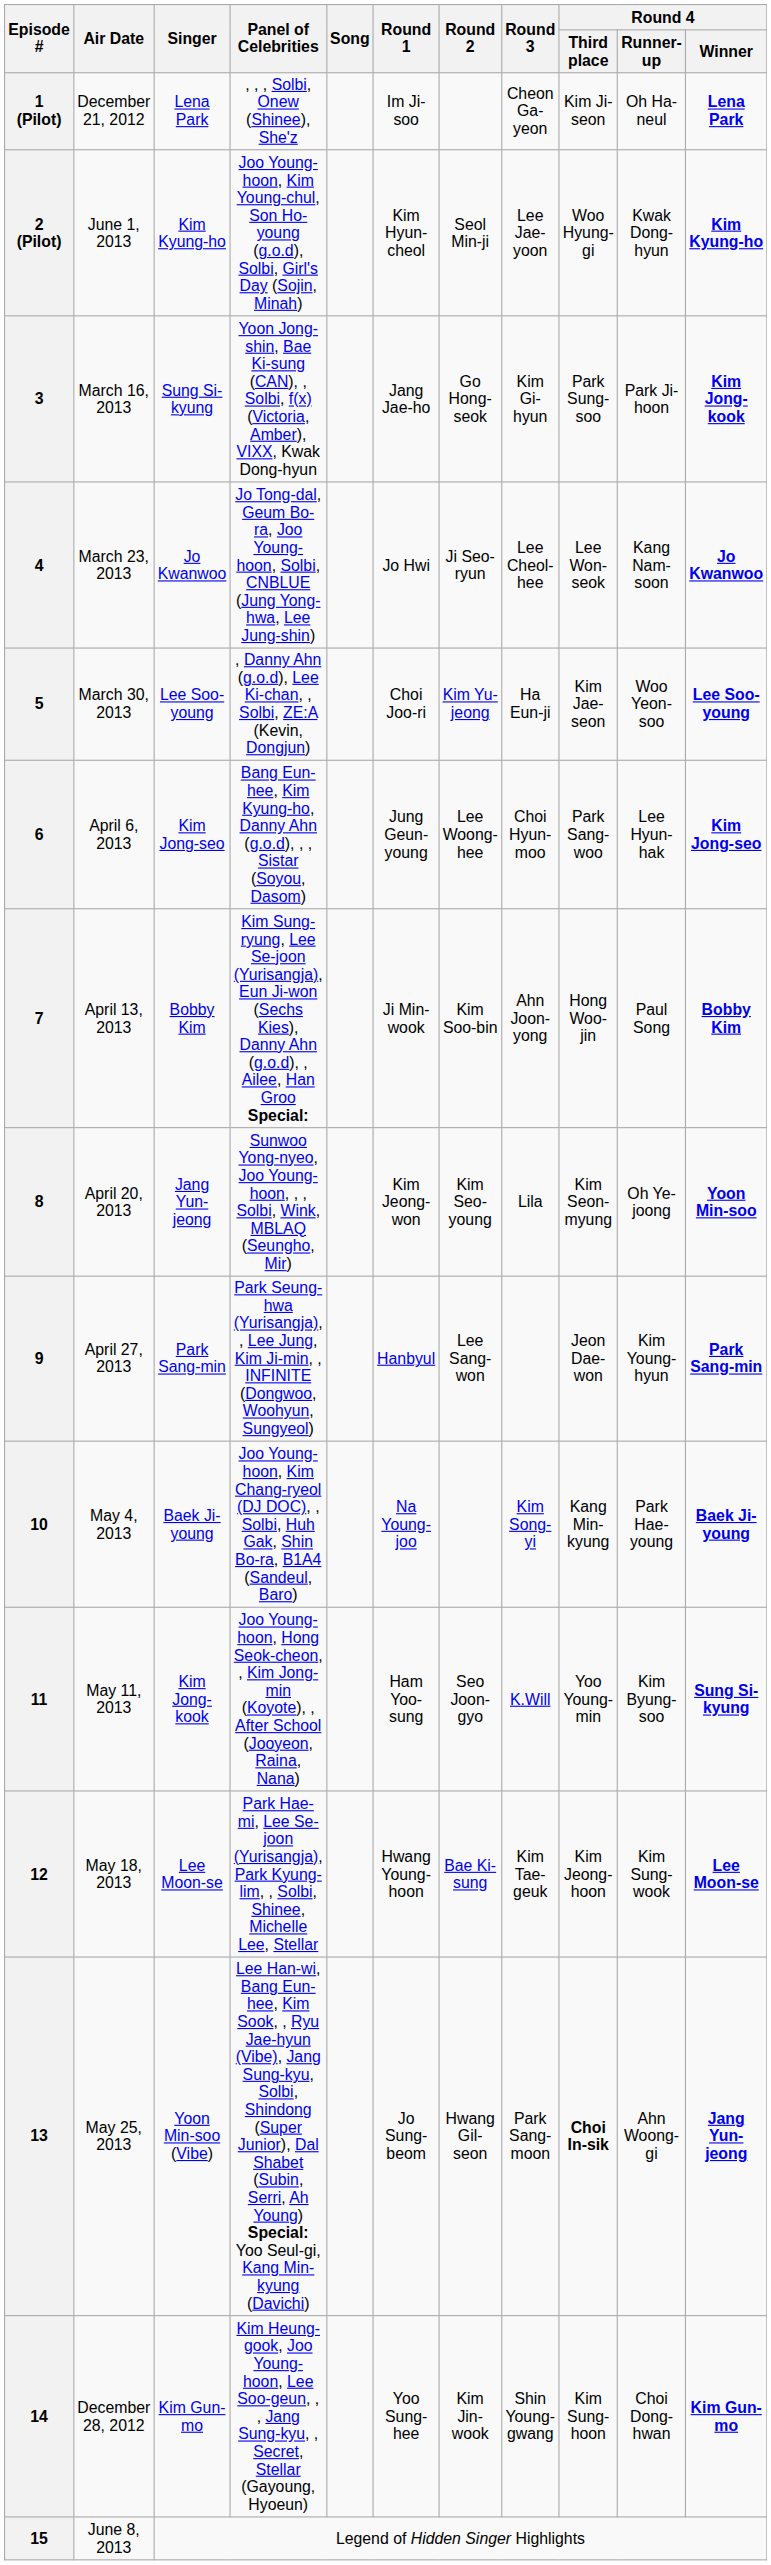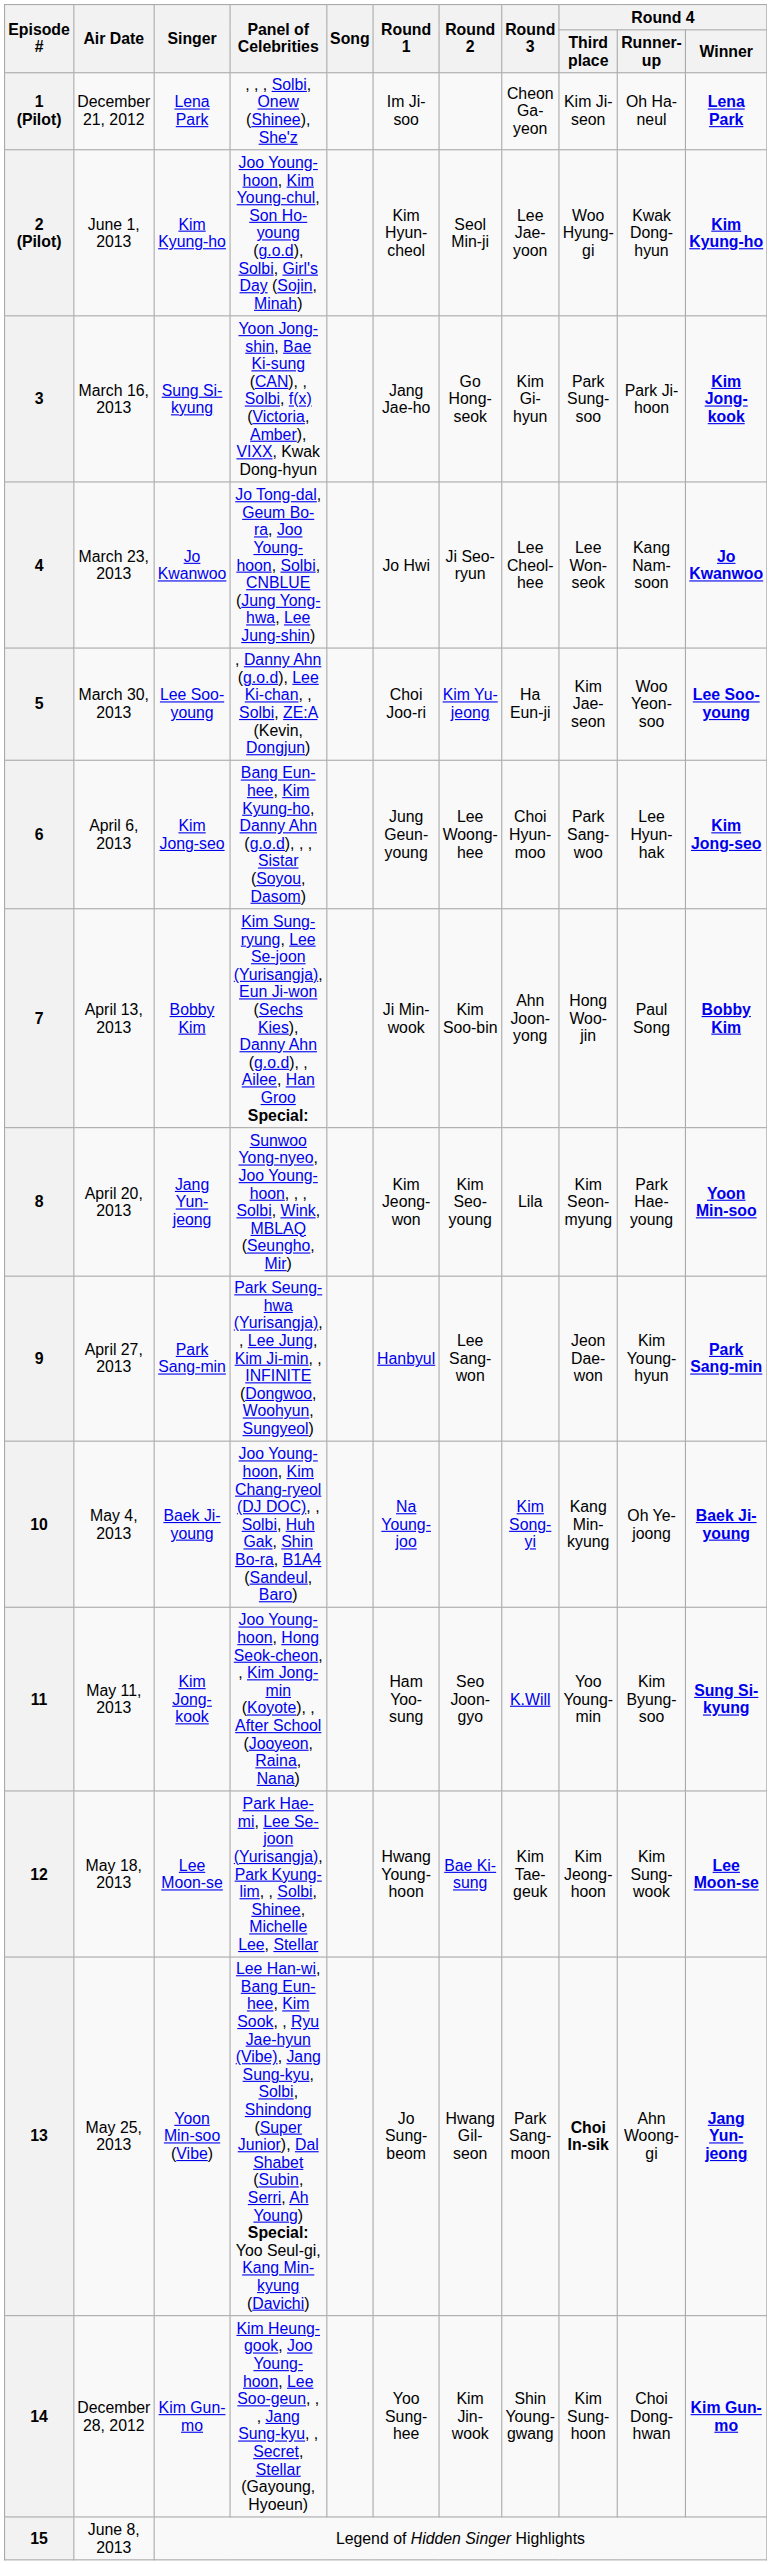 <table class="wikitable" style="text-align:center; font-size:90%;">
 <tr>
 <th rowspan="2" width="4%">Episode #</th>
 <th rowspan="2" width="7%">Air Date</th>
 <th rowspan="2" width="10%">Singer</th>
 <th rowspan="2" width="18%">Panel of Celebrities</th>
 <th rowspan="2" width="25%">Song</th>
 <th rowspan="2" width="6%">Round 1</th>
 <th rowspan="2" width="6%">Round 2</th>
 <th rowspan="2" width="6%">Round 3</th>
 <th colspan="3" width="18%">Round 4</th>
 </tr>
 <tr>
 <th width="6%">Third place</th>
 <th width="6%">Runner-up</th>
 <th width="6%">Winner</th>
 </tr>
 <tr>
 <th>1<br>(Pilot)</th>
 <td>December 21, 2012</td>
 <td><a href='#'>Lena Park</a></td>
 <td>, , , <a href='#'>Solbi</a>, <a href='#'>Onew</a> (<a href='#'>Shinee</a>), <a href='#'>She'z</a></td>
 <td></td>
 <td>Im Ji-soo</td>
 <td></td>
 <td>Cheon Ga-yeon</td>
 <td>Kim Ji-seon</td>
 <td>Oh Ha-neul</td>
 <td><strong><a href='#'>Lena Park</a></strong></td>
 </tr>
 <tr>
 <th>2<br>(Pilot)</th>
 <td>June 1, 2013</td>
 <td><a href='#'>Kim Kyung-ho</a></td>
 <td><a href='#'>Joo Young-hoon</a>, <a href='#'>Kim Young-chul</a>, <a href='#'>Son Ho-young</a> (<a href='#'>g.o.d</a>), <a href='#'>Solbi</a>, <a href='#'>Girl's Day</a> (<a href='#'>Sojin</a>, <a href='#'>Minah</a>)</td>
 <td></td>
 <td>Kim Hyun-cheol</td>
 <td>Seol Min-ji </td>
 <td>Lee Jae-yoon</td>
 <td>Woo Hyung-gi</td>
 <td>Kwak Dong-hyun</td>
 <td><strong><a href='#'>Kim Kyung-ho</a></strong></td>
 </tr>
 <tr>
 <th>3</th>
 <td>March 16, 2013</td>
 <td><a href='#'>Sung Si-kyung</a></td>
 <td><a href='#'>Yoon Jong-shin</a>, <a href='#'>Bae Ki-sung</a> (<a href='#'>CAN</a>), , <a href='#'>Solbi</a>, <a href='#'>f(x)</a> (<a href='#'>Victoria</a>, <a href='#'>Amber</a>), <a href='#'>VIXX</a>, Kwak Dong-hyun</td>
 <td></td>
 <td>Jang Jae-ho</td>
 <td>Go Hong-seok</td>
 <td>Kim Gi-hyun</td>
 <td>Park Sung-soo</td>
 <td>Park Ji-hoon</td>
 <td><strong><a href='#'>Kim Jong-kook</a></strong></td>
 </tr>
 <tr>
 <th>4</th>
 <td>March 23, 2013</td>
 <td><a href='#'>Jo Kwanwoo</a></td>
 <td><a href='#'>Jo Tong-dal</a>, <a href='#'>Geum Bo-ra</a>, <a href='#'>Joo Young-hoon</a>, <a href='#'>Solbi</a>, <a href='#'>CNBLUE</a> (<a href='#'>Jung Yong-hwa</a>, <a href='#'>Lee Jung-shin</a>)</td>
 <td></td>
 <td>Jo Hwi</td>
 <td>Ji Seo-ryun</td>
 <td>Lee Cheol-hee</td>
 <td>Lee Won-seok</td>
 <td>Kang Nam-soon</td>
 <td><strong><a href='#'>Jo Kwanwoo</a></strong></td>
 </tr>
 <tr>
 <th>5</th>
 <td>March 30, 2013</td>
 <td><a href='#'>Lee Soo-young</a></td>
 <td>, <a href='#'>Danny Ahn</a> (<a href='#'>g.o.d</a>), <a href='#'>Lee Ki-chan</a>, , <a href='#'>Solbi</a>, <a href='#'>ZE:A</a> (Kevin, <a href='#'>Dongjun</a>)</td>
 <td></td>
 <td>Choi Joo-ri</td>
 <td><a href='#'>Kim Yu-jeong</a></td>
 <td>Ha Eun-ji</td>
 <td>Kim Jae-seon </td>
 <td>Woo Yeon-soo</td>
 <td><strong><a href='#'>Lee Soo-young</a></strong></td>
 </tr>
 <tr>
 <th>6</th>
 <td>April 6, 2013</td>
 <td><a href='#'>Kim Jong-seo</a></td>
 <td><a href='#'>Bang Eun-hee</a>, <a href='#'>Kim Kyung-ho</a>, <a href='#'>Danny Ahn</a> (<a href='#'>g.o.d</a>), , , <a href='#'>Sistar</a> (<a href='#'>Soyou</a>, <a href='#'>Dasom</a>)</td>
 <td></td>
 <td>Jung Geun-young</td>
 <td>Lee Woong-hee</td>
 <td>Choi Hyun-moo</td>
 <td>Park Sang-woo</td>
 <td>Lee Hyun-hak</td>
 <td><strong><a href='#'>Kim Jong-seo</a></strong></td>
 </tr>
 <tr>
 <th>7</th>
 <td>April 13, 2013</td>
 <td><a href='#'>Bobby Kim</a></td>
 <td><a href='#'>Kim Sung-ryung</a>, <a href='#'>Lee Se-joon (Yurisangja)</a>, <a href='#'>Eun Ji-won</a> (<a href='#'>Sechs Kies</a>), <a href='#'>Danny Ahn</a> (<a href='#'>g.o.d</a>), , <a href='#'>Ailee</a>, <a href='#'>Han Groo</a><br><strong>Special:</strong> </td>
 <td></td>
 <td>Ji Min-wook</td>
 <td>Kim Soo-bin</td>
 <td>Ahn Joon-yong</td>
 <td>Hong Woo-jin</td>
 <td>Paul Song</td>
 <td><strong><a href='#'>Bobby Kim</a></strong></td>
 </tr>
 <tr>
 <th>8</th>
 <td>April 20, 2013</td>
 <td><a href='#'>Jang Yun-jeong</a></td>
 <td><a href='#'>Sunwoo Yong-nyeo</a>, <a href='#'>Joo Young-hoon</a>, , , <a href='#'>Solbi</a>, <a href='#'>Wink</a>, <a href='#'>MBLAQ</a> (<a href='#'>Seungho</a>, <a href='#'>Mir</a>)</td>
 <td></td>
 <td>Kim Jeong-won</td>
 <td>Kim Seo-young</td>
 <td>Lila</td>
 <td>Kim Seon-myung</td>
-<td>Oh Ye-joong</td>
+<td>Park Hae-young</td>
 <td><strong><a href='#'>Yoon Min-soo</a></strong></td>
 </tr>
 <tr>
 <th>9</th>
 <td>April 27, 2013</td>
 <td><a href='#'>Park Sang-min</a></td>
 <td><a href='#'>Park Seung-hwa (Yurisangja)</a>, , <a href='#'>Lee Jung</a>, <a href='#'>Kim Ji-min</a>, , <a href='#'>INFINITE</a> (<a href='#'>Dongwoo</a>, <a href='#'>Woohyun</a>, <a href='#'>Sungyeol</a>)</td>
 <td></td>
 <td><a href='#'>Hanbyul</a></td>
 <td>Lee Sang-won</td>
 <td></td>
 <td>Jeon Dae-won</td>
 <td>Kim Young-hyun</td>
 <td><strong><a href='#'>Park Sang-min</a></strong></td>
 </tr>
 <tr>
 <th>10</th>
 <td>May 4, 2013</td>
 <td><a href='#'>Baek Ji-young</a></td>
 <td><a href='#'>Joo Young-hoon</a>, <a href='#'>Kim Chang-ryeol (DJ DOC)</a>, , <a href='#'>Solbi</a>, <a href='#'>Huh Gak</a>, <a href='#'>Shin Bo-ra</a>, <a href='#'>B1A4</a> (<a href='#'>Sandeul</a>, <a href='#'>Baro</a>)</td>
 <td></td>
 <td><a href='#'>Na Young-joo</a></td>
 <td></td>
 <td><a href='#'>Kim Song-yi</a></td>
 <td>Kang Min-kyung</td>
-<td>Park Hae-young</td>
+<td>Oh Ye-joong</td>
 <td><strong><a href='#'>Baek Ji-young</a></strong></td>
 </tr>
 <tr>
 <th>11</th>
 <td>May 11, 2013</td>
 <td><a href='#'>Kim Jong-kook</a></td>
 <td><a href='#'>Joo Young-hoon</a>, <a href='#'>Hong Seok-cheon</a>, , <a href='#'>Kim Jong-min</a> (<a href='#'>Koyote</a>), , <a href='#'>After School</a> (<a href='#'>Jooyeon</a>, <a href='#'>Raina</a>, <a href='#'>Nana</a>)</td>
 <td></td>
 <td>Ham Yoo-sung</td>
 <td>Seo Joon-gyo</td>
 <td><a href='#'>K.Will</a></td>
 <td>Yoo Young-min</td>
 <td>Kim Byung-soo</td>
 <td><strong><a href='#'>Sung Si-kyung</a></strong></td>
 </tr>
 <tr>
 <th>12</th>
 <td>May 18, 2013</td>
 <td><a href='#'>Lee Moon-se</a></td>
 <td><a href='#'>Park Hae-mi</a>, <a href='#'>Lee Se-joon (Yurisangja)</a>, <a href='#'>Park Kyung-lim</a>, , <a href='#'>Solbi</a>, <a href='#'>Shinee</a>, <a href='#'>Michelle Lee</a>, <a href='#'>Stellar</a></td>
 <td></td>
 <td>Hwang Young-hoon</td>
 <td><a href='#'>Bae Ki-sung</a></td>
 <td>Kim Tae-geuk</td>
 <td>Kim Jeong-hoon</td>
 <td>Kim Sung-wook</td>
 <td><strong><a href='#'>Lee Moon-se</a></strong></td>
 </tr>
 <tr>
 <th>13</th>
 <td>May 25, 2013</td>
 <td><a href='#'>Yoon Min-soo</a> (<a href='#'>Vibe</a>)</td>
 <td><a href='#'>Lee Han-wi</a>, <a href='#'>Bang Eun-hee</a>, <a href='#'>Kim Sook</a>, , <a href='#'>Ryu Jae-hyun (Vibe)</a>, <a href='#'>Jang Sung-kyu</a>, <a href='#'>Solbi</a>, <a href='#'>Shindong</a> (<a href='#'>Super Junior</a>), <a href='#'>Dal Shabet</a> (<a href='#'>Subin</a>, <a href='#'>Serri</a>, <a href='#'>Ah Young</a>)<br><strong>Special:</strong> Yoo Seul-gi, <a href='#'>Kang Min-kyung</a> (<a href='#'>Davichi</a>)</td>
 <td></td>
 <td>Jo Sung-beom</td>
 <td>Hwang Gil-seon</td>
 <td>Park Sang-moon</td>
 <td><strong>Choi In-sik</strong></td>
 <td>Ahn Woong-gi</td>
 <td><strong><a href='#'>Jang Yun-jeong</a></strong></td>
 </tr>
 <tr>
 <th>14</th>
 <td>December 28, 2012</td>
 <td><a href='#'>Kim Gun-mo</a></td>
 <td><a href='#'>Kim Heung-gook</a>, <a href='#'>Joo Young-hoon</a>, <a href='#'>Lee Soo-geun</a>, , , <a href='#'>Jang Sung-kyu</a>, , <a href='#'>Secret</a>, <a href='#'>Stellar</a> (Gayoung, Hyoeun)</td>
 <td></td>
 <td>Yoo Sung-hee</td>
 <td>Kim Jin-wook</td>
 <td>Shin Young-gwang</td>
 <td>Kim Sung-hoon</td>
 <td>Choi Dong-hwan</td>
 <td><strong><a href='#'>Kim Gun-mo</a></strong></td>
 </tr>
 <tr>
 <th>15</th>
 <td>June 8, 2013</td>
 <td colspan="9">Legend of <em>Hidden Singer</em> Highlights</td>
 </tr>
 </table>
